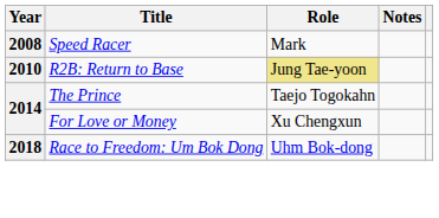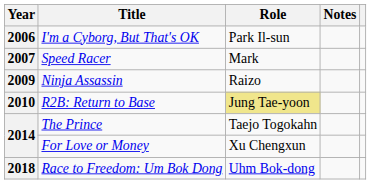 <table class="wikitable plainrowheaders sortable">
 <tr>
 <th scope="col">Year</th>
 <th scope="col">Title</th>
 <th scope="col">Role</th>
 <th scope="col" class="unsortable">Notes</th>
 <th scope="col" class="unsortable"></th>
 </tr>
 <tr>
-<th scope="row">2008</th>
+<th scope="row">2006</th>
+<td><em><a href='#'>I'm a Cyborg, But That's OK</a></em></td>
+<td>Park Il-sun</td>
+<td></td>
+<td></td>
+</tr>
+<tr>
+<th scope="row">2007</th>
 <td><em><a href='#'>Speed Racer</a></em></td>
 <td>Mark</td>
+<td></td>
+</tr>
+<tr>
+<th scope="row">2009</th>
+<td><em><a href='#'>Ninja Assassin</a></em></td>
+<td>Raizo</td>
+<td></td>
 <td></td>
 </tr>
 <tr>
 <th scope="row">2010</th>
 <td><em><a href='#'>R2B: Return to Base</a></em></td>
 <td style="background: khaki;">Jung Tae-yoon</td>
 <td></td>
 <td></td>
 </tr>
 <tr>
 <th scope="row" rowspan=2>2014</th>
 <td><em><a href='#'>The Prince</a></em></td>
 <td>Taejo Togokahn</td>
 <td></td>
 <td></td>
 </tr>
 <tr>
 <td><em><a href='#'>For Love or Money</a></em></td>
 <td>Xu Chengxun</td>
 <td></td>
 <td></td>
 </tr>
 <tr>
 <th scope="row">2018</th>
 <td><em><a href='#'>Race to Freedom: Um Bok Dong</a></em></td>
 <td><a href='#'>Uhm Bok-dong</a></td>
 <td></td>
 <td></td>
 </tr>
 </table>
